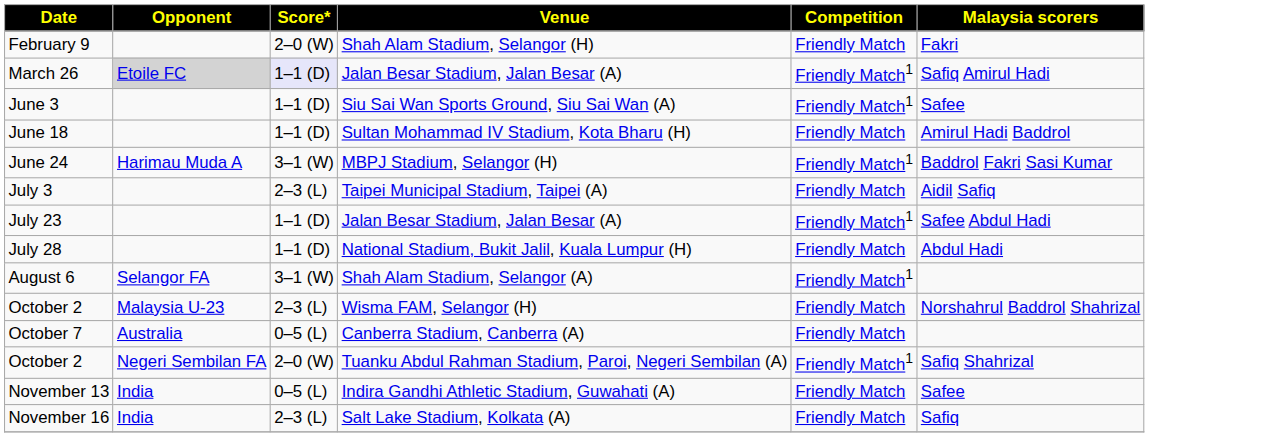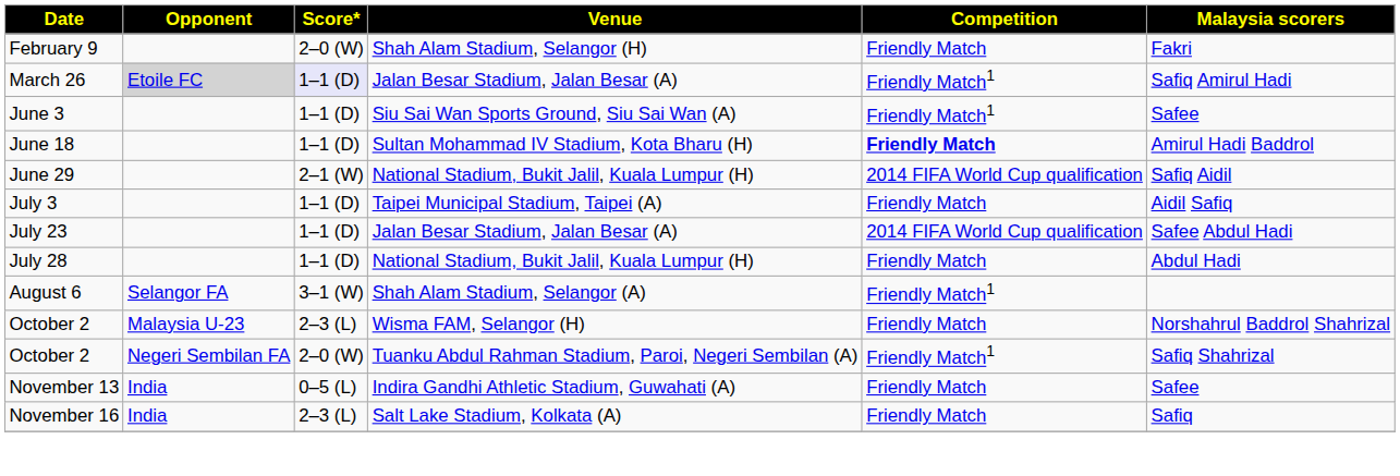 <table class="wikitable">
 <tr>
 <th style="background:black; color:yellow;">Date</th>
 <th style="background:black; color:yellow;">Opponent</th>
 <th style="background:black; color:yellow;">Score*</th>
 <th style="background:black; color:yellow;">Venue</th>
 <th style="background:black; color:yellow;">Competition</th>
 <th style="background:black; color:yellow;">Malaysia scorers</th>
 </tr>
 <tr>
 <td>February 9</td>
 <td></td>
 <td>2–0 (W)</td>
 <td><a href='#'>Shah Alam Stadium</a>, <a href='#'>Selangor</a> (H)</td>
 <td><a href='#'>Friendly Match</a></td>
 <td><a href='#'>Fakri</a> </td>
 </tr>
 <tr>
 <td>March 26</td>
 <td style="background: lightgrey;"> <a href='#'>Etoile FC</a></td>
 <td style="background: lavender;">1–1 (D)</td>
 <td><a href='#'>Jalan Besar Stadium</a>, <a href='#'>Jalan Besar</a> (A)</td>
 <td><a href='#'>Friendly Match</a><sup>1</sup></td>
 <td><a href='#'>Safiq</a>  <a href='#'>Amirul Hadi</a> </td>
 </tr>
 <tr>
 <td>June 3</td>
 <td></td>
 <td>1–1 (D)</td>
 <td><a href='#'>Siu Sai Wan Sports Ground</a>, <a href='#'>Siu Sai Wan</a> (A)</td>
 <td><a href='#'>Friendly Match</a><sup>1</sup></td>
 <td><a href='#'>Safee</a> </td>
 </tr>
 <tr>
 <td>June 18</td>
 <td></td>
 <td>1–1 (D)</td>
 <td><a href='#'>Sultan Mohammad IV Stadium</a>, <a href='#'>Kota Bharu</a> (H)</td>
-<td><a href='#'>Friendly Match</a></td>
+<td><strong><a href='#'>Friendly Match</a></strong></td>
 <td><a href='#'>Amirul Hadi</a>  <a href='#'>Baddrol</a> </td>
 </tr>
 <tr>
-<td>June 24</td>
-<td> <a href='#'>Harimau Muda A</a></td>
-<td>3–1 (W)</td>
-<td><a href='#'>MBPJ Stadium</a>, <a href='#'>Selangor</a> (H)</td>
-<td><a href='#'>Friendly Match</a><sup>1</sup></td>
-<td><a href='#'>Baddrol</a>  <a href='#'>Fakri</a>  <a href='#'>Sasi Kumar</a> </td>
+<td>June 29</td>
+<td></td>
+<td>2–1 (W)</td>
+<td><a href='#'>National Stadium, Bukit Jalil</a>, <a href='#'>Kuala Lumpur</a> (H)</td>
+<td><a href='#'>2014 FIFA World Cup qualification</a></td>
+<td><a href='#'>Safiq</a>  <a href='#'>Aidil</a> </td>
 </tr>
 <tr>
 <td>July 3</td>
 <td></td>
-<td>2–3 (L)</td>
+<td>1–1 (D)</td>
 <td><a href='#'>Taipei Municipal Stadium</a>, <a href='#'>Taipei</a> (A)</td>
 <td><a href='#'>Friendly Match</a></td>
 <td><a href='#'>Aidil</a>  <a href='#'>Safiq</a> </td>
 </tr>
 <tr>
 <td>July 23</td>
 <td></td>
 <td>1–1 (D)</td>
 <td><a href='#'>Jalan Besar Stadium</a>, <a href='#'>Jalan Besar</a> (A)</td>
-<td><a href='#'>Friendly Match</a><sup>1</sup></td>
+<td><a href='#'>2014 FIFA World Cup qualification</a></td>
 <td><a href='#'>Safee</a>  <a href='#'>Abdul Hadi</a> </td>
 </tr>
 <tr>
 <td>July 28</td>
 <td></td>
 <td>1–1 (D)</td>
 <td><a href='#'>National Stadium, Bukit Jalil</a>, <a href='#'>Kuala Lumpur</a> (H)</td>
 <td><a href='#'>Friendly Match</a></td>
 <td><a href='#'>Abdul Hadi</a> </td>
 </tr>
 <tr>
 <td>August 6</td>
 <td> <a href='#'>Selangor FA</a></td>
 <td>3–1 (W)</td>
 <td><a href='#'>Shah Alam Stadium</a>, <a href='#'>Selangor</a> (A)</td>
 <td><a href='#'>Friendly Match</a><sup>1</sup></td>
 <td></td>
 </tr>
 <tr>
 <td>October 2</td>
 <td> <a href='#'>Malaysia U-23</a></td>
 <td>2–3 (L)</td>
 <td><a href='#'>Wisma FAM</a>, <a href='#'>Selangor</a> (H)</td>
 <td><a href='#'>Friendly Match</a></td>
 <td><a href='#'>Norshahrul</a>  <a href='#'>Baddrol</a>  <a href='#'>Shahrizal</a> </td>
-</tr>
-<tr>
-<td>October 7</td>
-<td> <a href='#'>Australia</a></td>
-<td>0–5 (L)</td>
-<td><a href='#'>Canberra Stadium</a>, <a href='#'>Canberra</a> (A)</td>
-<td><a href='#'>Friendly Match</a></td>
-<td></td>
 </tr>
 <tr>
 <td>October 2</td>
 <td> <a href='#'>Negeri Sembilan FA</a></td>
 <td>2–0 (W)</td>
 <td><a href='#'>Tuanku Abdul Rahman Stadium</a>, <a href='#'>Paroi</a>, <a href='#'>Negeri Sembilan</a> (A)</td>
 <td><a href='#'>Friendly Match</a><sup>1</sup></td>
 <td><a href='#'>Safiq</a>  <a href='#'>Shahrizal</a> </td>
 </tr>
 <tr>
 <td>November 13</td>
 <td> <a href='#'>India</a></td>
 <td>0–5 (L)</td>
 <td><a href='#'>Indira Gandhi Athletic Stadium</a>, <a href='#'>Guwahati</a> (A)</td>
 <td><a href='#'>Friendly Match</a></td>
 <td><a href='#'>Safee</a> </td>
 </tr>
 <tr>
 <td>November 16</td>
 <td> <a href='#'>India</a></td>
 <td>2–3 (L)</td>
 <td><a href='#'>Salt Lake Stadium</a>, <a href='#'>Kolkata</a> (A)</td>
 <td><a href='#'>Friendly Match</a></td>
 <td><a href='#'>Safiq</a> </td>
 </tr>
 <tr>
 </tr>
 </table>
